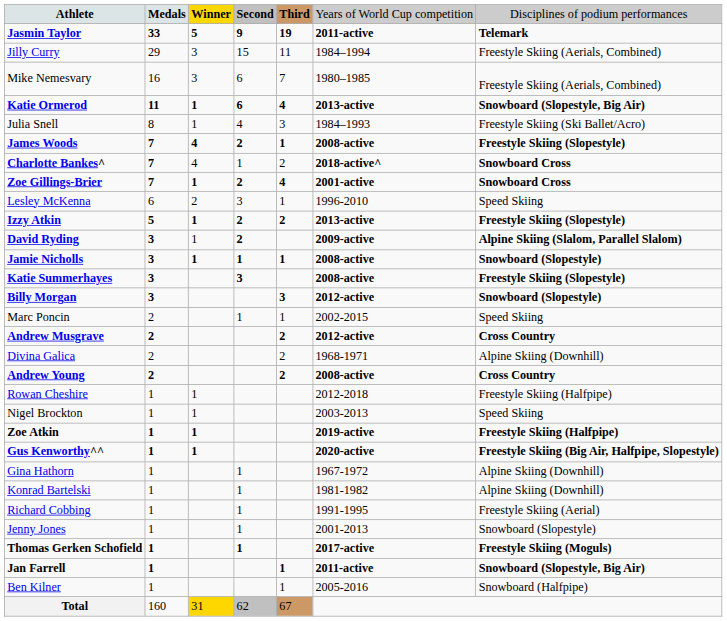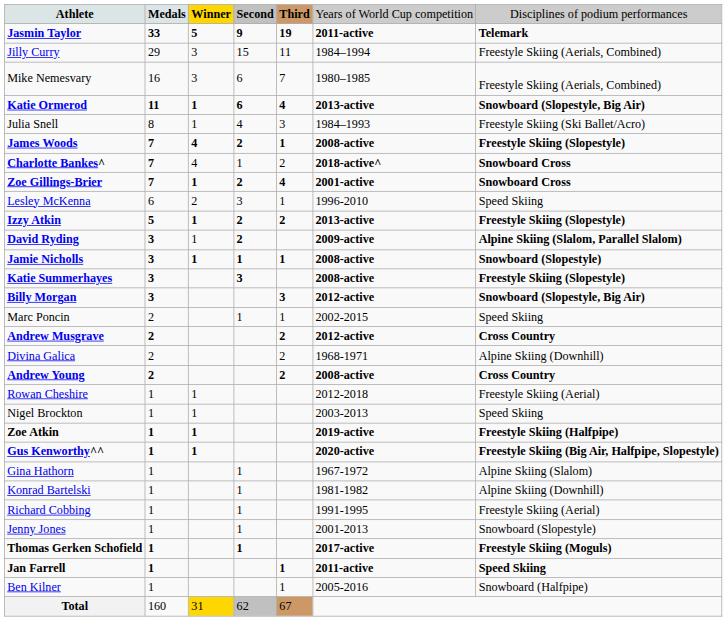 <table class="wikitable">
 <tr style="background:#ccc; text-align:center;">
 <td style="background:#dce5e5"><strong>Athlete</strong></td>
 <td style="background:#dce5e5"><strong>Medals</strong></td>
 <td style="background:gold"><strong>Winner</strong></td>
 <td style="background:silver"><strong>Second</strong></td>
 <td style="background:#c96"><strong>Third</strong></td>
 <td>Years of World Cup competition</td>
 <td>Disciplines of podium performances</td>
 </tr>
 <tr>
 <td><strong><a href='#'>Jasmin Taylor</a></strong></td>
 <td><strong>33</strong></td>
 <td><strong>5</strong></td>
 <td><strong>9</strong></td>
 <td><strong>19</strong></td>
 <td><strong>2011-active</strong></td>
 <td><strong>Telemark</strong></td>
 </tr>
 <tr>
 <td><a href='#'>Jilly Curry</a></td>
 <td>29</td>
 <td>3</td>
 <td>15</td>
 <td>11</td>
 <td>1984–1994</td>
 <td>Freestyle Skiing (Aerials, Combined)</td>
 </tr>
 <tr>
 <td>Mike Nemesvary</td>
 <td>16</td>
 <td>3</td>
 <td>6</td>
 <td>7</td>
 <td>1980–1985</td>
 <td><br>Freestyle Skiing (Aerials, Combined)</td>
 </tr>
 <tr>
 <td><strong><a href='#'>Katie Ormerod</a></strong></td>
 <td><strong>11</strong></td>
 <td><strong>1</strong></td>
 <td><strong>6</strong></td>
 <td><strong>4</strong></td>
 <td><strong>2013-active</strong></td>
 <td><strong>Snowboard (Slopestyle, Big Air)</strong></td>
 </tr>
 <tr>
 <td>Julia Snell</td>
 <td>8</td>
 <td>1</td>
 <td>4</td>
 <td>3</td>
 <td>1984–1993</td>
 <td>Freestyle Skiing (Ski Ballet/Acro)</td>
 </tr>
 <tr>
 <td><a href='#'><strong>James Woods</strong></a></td>
 <td><strong>7</strong></td>
 <td><strong>4</strong></td>
 <td><strong>2</strong></td>
 <td><strong>1</strong></td>
 <td><strong>2008-active</strong></td>
 <td><strong>Freestyle Skiing (Slopestyle)</strong></td>
 </tr>
 <tr>
 <td><strong><a href='#'>Charlotte Bankes</a>^</strong></td>
 <td><strong>7</strong></td>
 <td>4</td>
 <td>1</td>
 <td>2</td>
 <td><strong>2018-active^</strong></td>
 <td><strong>Snowboard Cross</strong></td>
 </tr>
 <tr>
 <td><a href='#'><strong>Zoe Gillings-Brier</strong></a></td>
 <td><strong>7</strong></td>
 <td><strong>1</strong></td>
 <td><strong>2</strong></td>
 <td><strong>4</strong></td>
 <td><strong>2001-active</strong></td>
 <td><strong>Snowboard Cross</strong></td>
 </tr>
 <tr>
 <td><a href='#'>Lesley McKenna</a></td>
 <td>6</td>
 <td>2</td>
 <td>3</td>
 <td>1</td>
 <td>1996-2010</td>
 <td>Speed Skiing</td>
 </tr>
 <tr>
 <td><a href='#'><strong>Izzy Atkin</strong></a></td>
 <td><strong>5</strong></td>
 <td><strong>1</strong></td>
 <td><strong>2</strong></td>
 <td><strong>2</strong></td>
 <td><strong>2013-active</strong></td>
 <td><strong>Freestyle Skiing (Slopestyle)</strong></td>
 </tr>
 <tr>
 <td><strong><a href='#'>David Ryding</a></strong></td>
 <td><strong>3</strong></td>
 <td>1</td>
 <td><strong>2</strong></td>
 <td></td>
 <td><strong>2009-active</strong></td>
 <td><strong>Alpine Skiing (Slalom, Parallel Slalom)</strong></td>
 </tr>
 <tr>
 <td><a href='#'><strong>Jamie Nicholls</strong></a></td>
 <td><strong>3</strong></td>
 <td><strong>1</strong></td>
 <td><strong>1</strong></td>
 <td><strong>1</strong></td>
 <td><strong>2008-active</strong></td>
 <td><strong>Snowboard (Slopestyle)</strong></td>
 </tr>
 <tr>
 <td><strong><a href='#'>Katie Summerhayes</a></strong></td>
 <td><strong>3</strong></td>
 <td></td>
 <td><strong>3</strong></td>
 <td></td>
 <td><strong>2008-active</strong></td>
 <td><strong>Freestyle Skiing (Slopestyle)</strong></td>
 </tr>
 <tr>
 <td><a href='#'><strong>Billy Morgan</strong></a></td>
 <td><strong>3</strong></td>
 <td></td>
 <td></td>
 <td><strong>3</strong></td>
 <td><strong>2012-active</strong></td>
-<td><strong>Snowboard (Slopestyle)</strong></td>
+<td><strong>Snowboard (Slopestyle, Big Air)</strong></td>
 </tr>
 <tr>
 <td>Marc Poncin</td>
 <td>2</td>
 <td></td>
 <td>1</td>
 <td>1</td>
 <td>2002-2015</td>
 <td>Speed Skiing</td>
 </tr>
 <tr>
 <td><strong><a href='#'>Andrew Musgrave</a></strong></td>
 <td><strong>2</strong></td>
 <td></td>
 <td></td>
 <td><strong>2</strong></td>
 <td><strong>2012-active</strong></td>
 <td><strong>Cross Country</strong></td>
 </tr>
 <tr>
 <td><a href='#'>Divina Galica</a></td>
 <td>2</td>
 <td></td>
 <td></td>
 <td>2</td>
 <td>1968-1971</td>
 <td>Alpine Skiing (Downhill)</td>
 </tr>
 <tr>
 <td><a href='#'><strong>Andrew Young</strong></a></td>
 <td><strong>2</strong></td>
 <td></td>
 <td></td>
 <td><strong>2</strong></td>
 <td><strong>2008-active</strong></td>
 <td><strong>Cross Country</strong></td>
 </tr>
 <tr>
 <td><a href='#'>Rowan Cheshire</a></td>
 <td>1</td>
 <td>1</td>
 <td></td>
 <td></td>
 <td>2012-2018</td>
-<td>Freestyle Skiing (Halfpipe)</td>
+<td>Freestyle Skiing (Aerial)</td>
 </tr>
 <tr>
 <td>Nigel Brockton</td>
 <td>1</td>
 <td>1</td>
 <td></td>
 <td></td>
 <td>2003-2013</td>
 <td>Speed Skiing</td>
 </tr>
 <tr>
 <td><strong>Zoe Atkin</strong></td>
 <td><strong>1</strong></td>
 <td><strong>1</strong></td>
 <td></td>
 <td></td>
 <td><strong>2019-active</strong></td>
 <td><strong>Freestyle Skiing (Halfpipe)</strong></td>
 </tr>
 <tr>
 <td><strong><a href='#'>Gus Kenworthy</a>^^</strong></td>
 <td><strong>1</strong></td>
 <td><strong>1</strong></td>
 <td></td>
 <td></td>
 <td><strong>2020-active</strong></td>
 <td><strong>Freestyle Skiing (Big Air, Halfpipe, Slopestyle)</strong></td>
 </tr>
 <tr>
 <td><a href='#'>Gina Hathorn</a></td>
 <td>1</td>
 <td></td>
 <td>1</td>
 <td></td>
 <td>1967-1972</td>
-<td>Alpine Skiing (Downhill)</td>
+<td>Alpine Skiing (Slalom)</td>
 </tr>
 <tr>
 <td><a href='#'>Konrad Bartelski</a></td>
 <td>1</td>
 <td></td>
 <td>1</td>
 <td></td>
 <td>1981-1982</td>
 <td>Alpine Skiing (Downhill)</td>
 </tr>
 <tr>
 <td><a href='#'>Richard Cobbing</a></td>
 <td>1</td>
 <td></td>
 <td>1</td>
 <td></td>
 <td>1991-1995</td>
 <td>Freestyle Skiing (Aerial)</td>
 </tr>
 <tr>
 <td><a href='#'>Jenny Jones</a></td>
 <td>1</td>
 <td></td>
 <td>1</td>
 <td></td>
 <td>2001-2013</td>
 <td>Snowboard (Slopestyle)</td>
 </tr>
 <tr>
 <td><strong>Thomas Gerken Schofield</strong></td>
 <td><strong>1</strong></td>
 <td></td>
 <td><strong>1</strong></td>
 <td></td>
 <td><strong>2017-active</strong></td>
 <td><strong>Freestyle Skiing (Moguls)</strong></td>
 </tr>
 <tr>
 <td><strong>Jan Farrell</strong></td>
 <td><strong>1</strong></td>
 <td></td>
 <td></td>
 <td><strong>1</strong></td>
 <td><strong>2011-active</strong></td>
-<td><strong>Snowboard (Slopestyle, Big Air)</strong></td>
+<td><strong>Speed Skiing</strong></td>
 </tr>
 <tr>
 <td><a href='#'>Ben Kilner</a></td>
 <td>1</td>
 <td></td>
 <td></td>
 <td>1</td>
 <td>2005-2016</td>
 <td>Snowboard (Halfpipe)</td>
 </tr>
 <tr>
 <th>Total</th>
 <td>160</td>
 <td style="background:gold">31</td>
 <td style="background:silver">62</td>
 <td style="background:#c96">67</td>
 </tr>
 </table>
